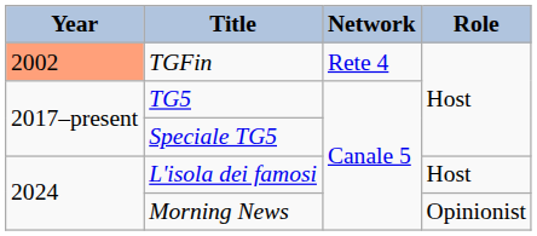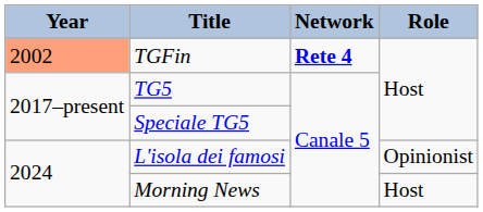 <table class="wikitable" border="2" cellpadding="4">
 <tr>
 <th style="background:#B0C4DE;">Year</th>
 <th style="background:#B0C4DE;">Title</th>
 <th style="background:#B0C4DE;">Network</th>
 <th style="background:#B0C4DE;">Role</th>
 </tr>
 <tr>
 <td style="background: lightsalmon;">2002</td>
 <td><em>TGFin</em></td>
-<td><a href='#'>Rete 4</a></td>
+<td><strong><a href='#'>Rete 4</a></strong></td>
 <td rowspan="3">Host</td>
 </tr>
 <tr>
 <td rowspan="2">2017–present</td>
 <td><em><a href='#'>TG5</a></em></td>
 <td rowspan="4"><a href='#'>Canale 5</a></td>
 </tr>
 <tr>
 <td><em><a href='#'>Speciale TG5</a></em></td>
 </tr>
 <tr>
 <td rowspan="2">2024</td>
 <td><em><a href='#'>L'isola dei famosi</a></em></td>
-<td>Host</td>
+<td>Opinionist</td>
 </tr>
 <tr>
 <td><em>Morning News</em></td>
-<td>Opinionist</td>
+<td>Host</td>
 </tr>
 </table>
